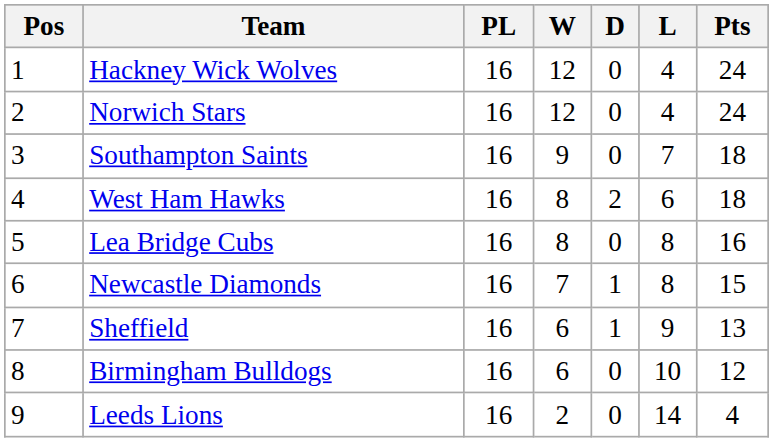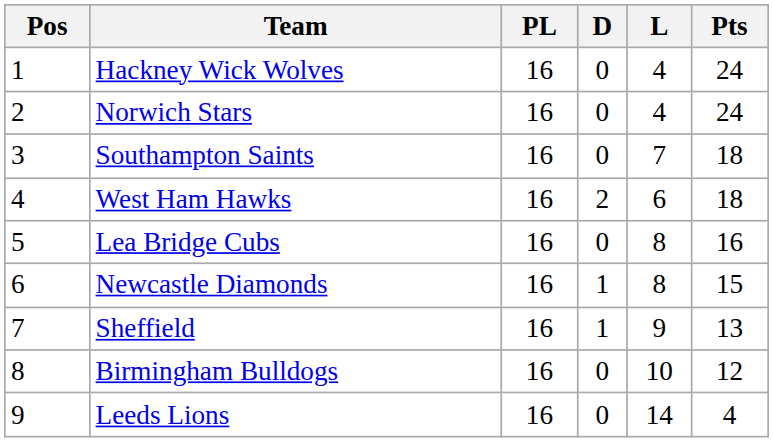 <table class=wikitable width="450" style="background:#FFFFFF;">
 <tr>
 <th>Pos</th>
 <th>Team</th>
 <th>PL</th>
-<th>W</th>
 <th>D</th>
 <th>L</th>
 <th>Pts</th>
 </tr>
 <tr>
 <td>1</td>
 <td><a href='#'>Hackney Wick Wolves</a></td>
 <td align="center">16</td>
-<td align="center">12</td>
 <td align="center">0</td>
 <td align="center">4</td>
 <td align="center">24</td>
 </tr>
 <tr>
 <td>2</td>
 <td><a href='#'>Norwich Stars</a></td>
 <td align="center">16</td>
-<td align="center">12</td>
 <td align="center">0</td>
 <td align="center">4</td>
 <td align="center">24</td>
 </tr>
 <tr>
 <td>3</td>
 <td><a href='#'>Southampton Saints</a></td>
 <td align="center">16</td>
-<td align="center">9</td>
 <td align="center">0</td>
 <td align="center">7</td>
 <td align="center">18</td>
 </tr>
 <tr>
 <td>4</td>
 <td><a href='#'>West Ham Hawks</a></td>
 <td align="center">16</td>
-<td align="center">8</td>
 <td align="center">2</td>
 <td align="center">6</td>
 <td align="center">18</td>
 </tr>
 <tr>
 <td>5</td>
 <td><a href='#'>Lea Bridge Cubs</a></td>
 <td align="center">16</td>
-<td align="center">8</td>
 <td align="center">0</td>
 <td align="center">8</td>
 <td align="center">16</td>
 </tr>
 <tr>
 <td>6</td>
 <td><a href='#'>Newcastle Diamonds</a></td>
 <td align="center">16</td>
-<td align="center">7</td>
 <td align="center">1</td>
 <td align="center">8</td>
 <td align="center">15</td>
 </tr>
 <tr>
 <td>7</td>
 <td><a href='#'>Sheffield</a></td>
 <td align="center">16</td>
-<td align="center">6</td>
 <td align="center">1</td>
 <td align="center">9</td>
 <td align="center">13</td>
 </tr>
 <tr>
 <td>8</td>
 <td><a href='#'>Birmingham Bulldogs</a></td>
 <td align="center">16</td>
-<td align="center">6</td>
 <td align="center">0</td>
 <td align="center">10</td>
 <td align="center">12</td>
 </tr>
 <tr>
 <td>9</td>
 <td><a href='#'>Leeds Lions</a></td>
 <td align="center">16</td>
-<td align="center">2</td>
 <td align="center">0</td>
 <td align="center">14</td>
 <td align="center">4</td>
 </tr>
 </table>
